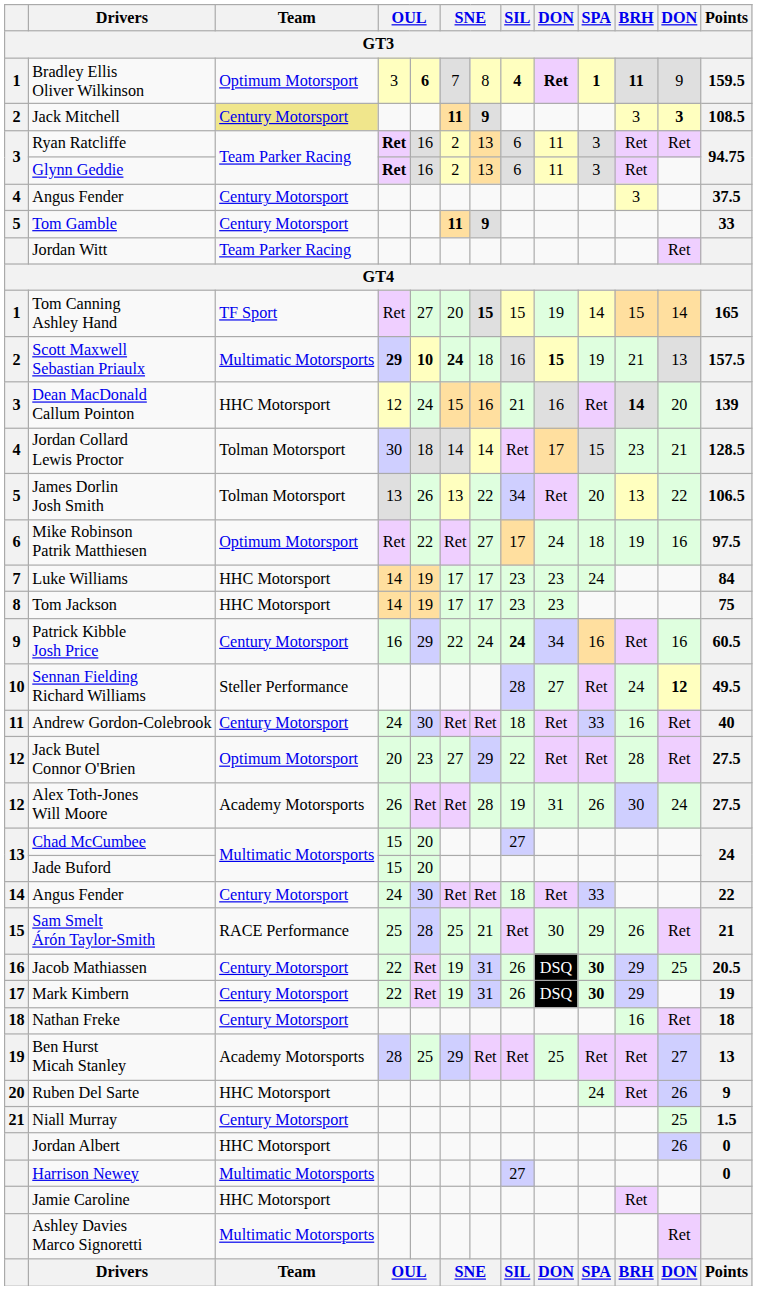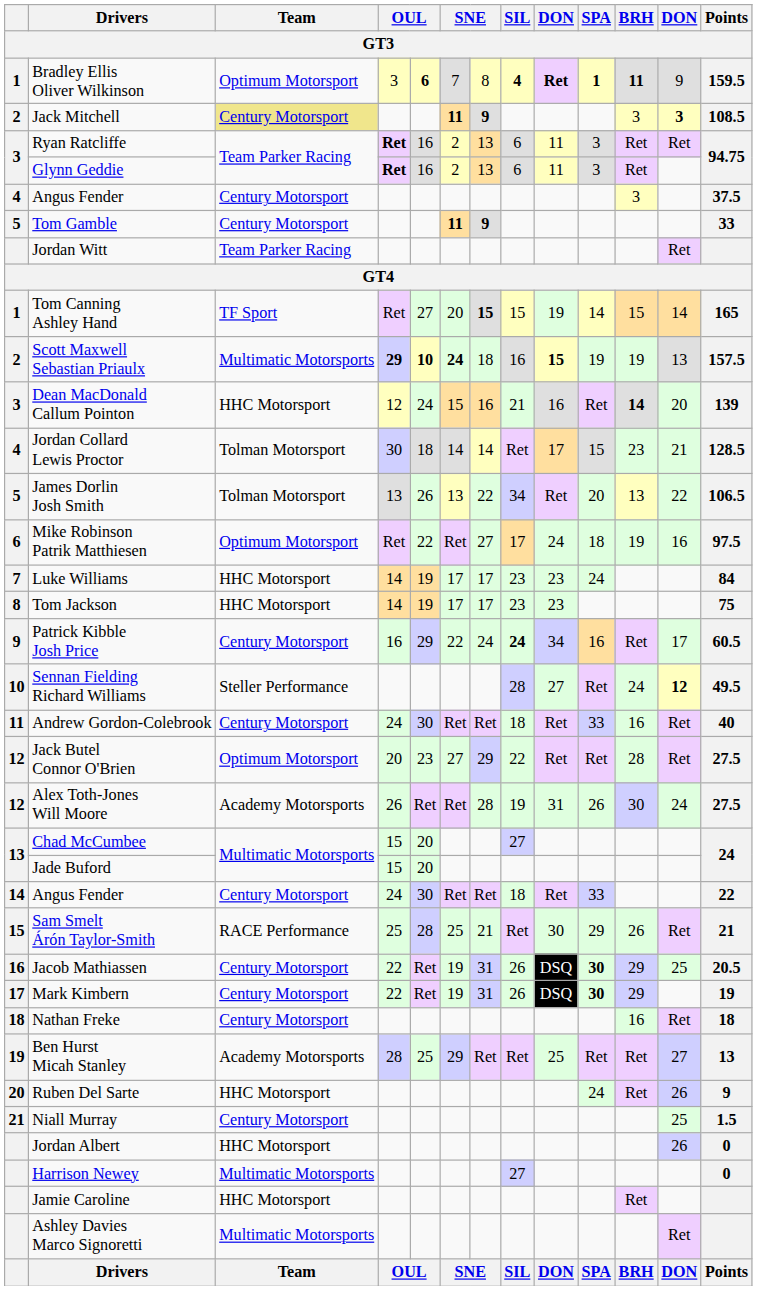 <table class="wikitable" style="font-size:85%; text-align:center;">
 <tr>
 <th></th>
 <th>Drivers</th>
 <th>Team</th>
 <th colspan=2><a href='#'>OUL</a></th>
 <th colspan=2><a href='#'>SNE</a></th>
 <th><a href='#'>SIL</a></th>
 <th><a href='#'>DON</a></th>
 <th><a href='#'>SPA</a></th>
 <th><a href='#'>BRH</a></th>
 <th><a href='#'>DON</a></th>
 <th>Points</th>
 </tr>
 <tr>
 <th colspan=13>GT3</th>
 </tr>
 <tr>
 <th>1</th>
 <td align=left> Bradley Ellis<br> Oliver Wilkinson</td>
 <td align=left> <a href='#'>Optimum Motorsport</a></td>
 <td style="background:#ffffbf;">3</td>
 <td style="background:#ffffbf;"><strong>6</strong></td>
 <td style="background:#dfdfdf;">7</td>
 <td style="background:#ffffbf;">8</td>
 <td style="background:#ffffbf;"><strong>4</strong></td>
 <td style="background:#efcfff;"><strong>Ret</strong></td>
 <td style="background:#ffffbf;"><strong>1</strong></td>
 <td style="background:#dfdfdf;"><strong>11</strong></td>
 <td style="background:#dfdfdf;">9</td>
 <th>159.5</th>
 </tr>
 <tr>
 <th>2</th>
 <td align=left> Jack Mitchell</td>
 <td align=left style="background: khaki;"> <a href='#'>Century Motorsport</a></td>
 <td></td>
 <td></td>
 <td style="background:#ffdf9f;"><strong>11</strong></td>
 <td style="background:#dfdfdf;"><strong>9</strong></td>
 <td></td>
 <td></td>
 <td></td>
 <td style="background:#ffffbf;">3</td>
 <td style="background:#ffffbf;"><strong>3</strong></td>
 <th>108.5</th>
 </tr>
 <tr>
 <th rowspan=2>3</th>
 <td align=left> Ryan Ratcliffe</td>
 <td rowspan=2 align=left> <a href='#'>Team Parker Racing</a></td>
 <td style="background:#efcfff;"><strong>Ret</strong></td>
 <td style="background:#dfdfdf;">16</td>
 <td style="background:#ffffbf;">2</td>
 <td style="background:#ffdf9f;">13</td>
 <td style="background:#dfdfdf;">6</td>
 <td style="background:#ffffbf;">11</td>
 <td style="background:#dfdfdf;">3</td>
 <td style="background:#efcfff;">Ret</td>
 <td style="background:#efcfff;">Ret</td>
 <th rowspan=2>94.75</th>
 </tr>
 <tr>
 <td align=left> <a href='#'>Glynn Geddie</a></td>
 <td style="background:#efcfff;"><strong>Ret</strong></td>
 <td style="background:#dfdfdf;">16</td>
 <td style="background:#ffffbf;">2</td>
 <td style="background:#ffdf9f;">13</td>
 <td style="background:#dfdfdf;">6</td>
 <td style="background:#ffffbf;">11</td>
 <td style="background:#dfdfdf;">3</td>
 <td style="background:#efcfff;">Ret</td>
 <td></td>
 </tr>
 <tr>
 <th>4</th>
 <td align=left> Angus Fender</td>
 <td align=left> <a href='#'>Century Motorsport</a></td>
 <td></td>
 <td></td>
 <td></td>
 <td></td>
 <td></td>
 <td></td>
 <td></td>
 <td style="background:#ffffbf;">3</td>
 <td></td>
 <th>37.5</th>
 </tr>
 <tr>
 <th>5</th>
 <td align=left> <a href='#'>Tom Gamble</a></td>
 <td align=left> <a href='#'>Century Motorsport</a></td>
 <td></td>
 <td></td>
 <td style="background:#ffdf9f;"><strong>11</strong></td>
 <td style="background:#dfdfdf;"><strong>9</strong></td>
 <td></td>
 <td></td>
 <td></td>
 <td></td>
 <td></td>
 <th>33</th>
 </tr>
 <tr>
 <th></th>
 <td align=left> Jordan Witt</td>
 <td align=left> <a href='#'>Team Parker Racing</a></td>
 <td></td>
 <td></td>
 <td></td>
 <td></td>
 <td></td>
 <td></td>
 <td></td>
 <td></td>
 <td style="background:#efcfff;">Ret</td>
 <th></th>
 </tr>
 <tr>
 <th colspan=13>GT4</th>
 </tr>
 <tr>
 <th>1</th>
 <td align=left> Tom Canning<br> Ashley Hand</td>
 <td align=left> <a href='#'>TF Sport</a></td>
 <td style="background:#efcfff;">Ret</td>
 <td style="background:#dfffdf;">27</td>
 <td style="background:#dfffdf;">20</td>
 <td style="background:#dfdfdf;"><strong>15</strong></td>
 <td style="background:#ffffbf;">15</td>
 <td style="background:#dfffdf;">19</td>
 <td style="background:#ffffbf;">14</td>
 <td style="background:#ffdf9f;">15</td>
 <td style="background:#ffdf9f;">14</td>
 <th>165</th>
 </tr>
 <tr>
 <th>2</th>
 <td align=left> <a href='#'>Scott Maxwell</a><br> <a href='#'>Sebastian Priaulx</a></td>
 <td align=left> <a href='#'>Multimatic Motorsports</a></td>
 <td style="background:#cfcfff;"><strong>29</strong></td>
 <td style="background:#ffffbf;"><strong>10</strong></td>
 <td style="background:#dfffdf;"><strong>24</strong></td>
 <td style="background:#dfffdf;">18</td>
 <td style="background:#dfdfdf;">16</td>
 <td style="background:#ffffbf;"><strong>15</strong></td>
 <td style="background:#dfffdf;">19</td>
-<td style="background:#dfffdf;">21</td>
+<td style="background:#dfffdf;">19</td>
 <td style="background:#dfdfdf;">13</td>
 <th>157.5</th>
 </tr>
 <tr>
 <th>3</th>
 <td align=left> <a href='#'>Dean MacDonald</a><br> Callum Pointon</td>
 <td align=left> HHC Motorsport</td>
 <td style="background:#ffffbf;">12</td>
 <td style="background:#dfffdf;">24</td>
 <td style="background:#ffdf9f;">15</td>
 <td style="background:#ffdf9f;">16</td>
 <td style="background:#dfffdf;">21</td>
 <td style="background:#dfdfdf;">16</td>
 <td style="background:#efcfff;">Ret</td>
 <td style="background:#dfdfdf;"><strong>14</strong></td>
 <td style="background:#dfffdf;">20</td>
 <th>139</th>
 </tr>
 <tr>
 <th>4</th>
 <td align=left> Jordan Collard<br> Lewis Proctor</td>
 <td align=left> Tolman Motorsport</td>
 <td style="background:#cfcfff;">30</td>
 <td style="background:#dfdfdf;">18</td>
 <td style="background:#dfdfdf;">14</td>
 <td style="background:#ffffbf;">14</td>
 <td style="background:#efcfff;">Ret</td>
 <td style="background:#ffdf9f;">17</td>
 <td style="background:#dfdfdf;">15</td>
 <td style="background:#dfffdf;">23</td>
 <td style="background:#dfffdf;">21</td>
 <th>128.5</th>
 </tr>
 <tr>
 <th>5</th>
 <td align=left> James Dorlin<br> Josh Smith</td>
 <td align=left> Tolman Motorsport</td>
 <td style="background:#dfdfdf;">13</td>
 <td style="background:#dfffdf;">26</td>
 <td style="background:#ffffbf;">13</td>
 <td style="background:#dfffdf;">22</td>
 <td style="background:#cfcfff;">34</td>
 <td style="background:#efcfff;">Ret</td>
 <td style="background:#dfffdf;">20</td>
 <td style="background:#ffffbf;">13</td>
 <td style="background:#dfffdf;">22</td>
 <th>106.5</th>
 </tr>
 <tr>
 <th>6</th>
 <td align=left> Mike Robinson<br> Patrik Matthiesen</td>
 <td align=left> <a href='#'>Optimum Motorsport</a></td>
 <td style="background:#efcfff;">Ret</td>
 <td style="background:#dfffdf;">22</td>
 <td style="background:#efcfff;">Ret</td>
 <td style="background:#dfffdf;">27</td>
 <td style="background:#ffdf9f;">17</td>
 <td style="background:#dfffdf;">24</td>
 <td style="background:#dfffdf;">18</td>
 <td style="background:#dfffdf;">19</td>
 <td style="background:#dfffdf;">16</td>
 <th>97.5</th>
 </tr>
 <tr>
 <th>7</th>
 <td align=left> Luke Williams</td>
 <td align=left> HHC Motorsport</td>
 <td style="background:#ffdf9f;">14</td>
 <td style="background:#ffdf9f;">19</td>
 <td style="background:#dfffdf;">17</td>
 <td style="background:#dfffdf;">17</td>
 <td style="background:#dfffdf;">23</td>
 <td style="background:#dfffdf;">23</td>
 <td style="background:#dfffdf;">24</td>
 <td></td>
 <td></td>
 <th>84</th>
 </tr>
 <tr>
 <th>8</th>
 <td align=left> Tom Jackson</td>
 <td align=left> HHC Motorsport</td>
 <td style="background:#ffdf9f;">14</td>
 <td style="background:#ffdf9f;">19</td>
 <td style="background:#dfffdf;">17</td>
 <td style="background:#dfffdf;">17</td>
 <td style="background:#dfffdf;">23</td>
 <td style="background:#dfffdf;">23</td>
 <td></td>
 <td></td>
 <td></td>
 <th>75</th>
 </tr>
 <tr>
 <th>9</th>
 <td align=left> Patrick Kibble<br> <a href='#'>Josh Price</a></td>
 <td align=left> <a href='#'>Century Motorsport</a></td>
 <td style="background:#dfffdf;">16</td>
 <td style="background:#cfcfff;">29</td>
 <td style="background:#dfffdf;">22</td>
 <td style="background:#dfffdf;">24</td>
 <td style="background:#dfffdf;"><strong>24</strong></td>
 <td style="background:#cfcfff;">34</td>
 <td style="background:#ffdf9f;">16</td>
 <td style="background:#efcfff;">Ret</td>
-<td style="background:#dfffdf;">16</td>
+<td style="background:#dfffdf;">17</td>
 <th>60.5</th>
 </tr>
 <tr>
 <th>10</th>
 <td align=left> <a href='#'>Sennan Fielding</a><br> Richard Williams</td>
 <td align=left> Steller Performance</td>
 <td></td>
 <td></td>
 <td></td>
 <td></td>
 <td style="background:#cfcfff;">28</td>
 <td style="background:#dfffdf;">27</td>
 <td style="background:#efcfff;">Ret</td>
 <td style="background:#dfffdf;">24</td>
 <td style="background:#ffffbf;"><strong>12</strong></td>
 <th>49.5</th>
 </tr>
 <tr>
 <th>11</th>
 <td align=left> Andrew Gordon-Colebrook</td>
 <td align=left> <a href='#'>Century Motorsport</a></td>
 <td style="background:#dfffdf;">24</td>
 <td style="background:#cfcfff;">30</td>
 <td style="background:#efcfff;">Ret</td>
 <td style="background:#efcfff;">Ret</td>
 <td style="background:#dfffdf;">18</td>
 <td style="background:#efcfff;">Ret</td>
 <td style="background:#cfcfff;">33</td>
 <td style="background:#dfffdf;">16</td>
 <td style="background:#efcfff;">Ret</td>
 <th>40</th>
 </tr>
 <tr>
 <th>12</th>
 <td align=left> Jack Butel<br> Connor O'Brien</td>
 <td align=left> <a href='#'>Optimum Motorsport</a></td>
 <td style="background:#dfffdf;">20</td>
 <td style="background:#dfffdf;">23</td>
 <td style="background:#dfffdf;">27</td>
 <td style="background:#cfcfff;">29</td>
 <td style="background:#dfffdf;">22</td>
 <td style="background:#efcfff;">Ret</td>
 <td style="background:#efcfff;">Ret</td>
 <td style="background:#dfffdf;">28</td>
 <td style="background:#efcfff;">Ret</td>
 <th>27.5</th>
 </tr>
 <tr>
 <th>12</th>
 <td align=left> Alex Toth-Jones<br> Will Moore</td>
 <td align=left> Academy Motorsports</td>
 <td style="background:#dfffdf;">26</td>
 <td style="background:#efcfff;">Ret</td>
 <td style="background:#efcfff;">Ret</td>
 <td style="background:#dfffdf;">28</td>
 <td style="background:#dfffdf;">19</td>
 <td style="background:#dfffdf;">31</td>
 <td style="background:#dfffdf;">26</td>
 <td style="background:#cfcfff;">30</td>
 <td style="background:#dfffdf;">24</td>
 <th>27.5</th>
 </tr>
 <tr>
 <th rowspan=2>13</th>
 <td align=left> <a href='#'>Chad McCumbee</a></td>
 <td rowspan=2 align=left> <a href='#'>Multimatic Motorsports</a></td>
 <td style="background:#dfffdf;">15</td>
 <td style="background:#dfffdf;">20</td>
 <td></td>
 <td></td>
 <td style="background:#cfcfff;">27</td>
 <td></td>
 <td></td>
 <td></td>
 <td></td>
 <th rowspan=2>24</th>
 </tr>
 <tr>
 <td align=left> Jade Buford</td>
 <td style="background:#dfffdf;">15</td>
 <td style="background:#dfffdf;">20</td>
 <td></td>
 <td></td>
 <td></td>
 <td></td>
 <td></td>
 <td></td>
 <td></td>
 </tr>
 <tr>
 <th>14</th>
 <td align=left> Angus Fender</td>
 <td align=left> <a href='#'>Century Motorsport</a></td>
 <td style="background:#dfffdf;">24</td>
 <td style="background:#cfcfff;">30</td>
 <td style="background:#efcfff;">Ret</td>
 <td style="background:#efcfff;">Ret</td>
 <td style="background:#dfffdf;">18</td>
 <td style="background:#efcfff;">Ret</td>
 <td style="background:#cfcfff;">33</td>
 <td></td>
 <td></td>
 <th>22</th>
 </tr>
 <tr>
 <th>15</th>
 <td align=left> <a href='#'>Sam Smelt</a><br> <a href='#'>Árón Taylor-Smith</a></td>
 <td align=left> RACE Performance</td>
 <td style="background:#dfffdf;">25</td>
 <td style="background:#cfcfff;">28</td>
 <td style="background:#dfffdf;">25</td>
 <td style="background:#dfffdf;">21</td>
 <td style="background:#efcfff;">Ret</td>
 <td style="background:#dfffdf;">30</td>
 <td style="background:#dfffdf;">29</td>
 <td style="background:#dfffdf;">26</td>
 <td style="background:#efcfff;">Ret</td>
 <th>21</th>
 </tr>
 <tr>
 <th>16</th>
 <td align=left> Jacob Mathiassen</td>
 <td align=left> <a href='#'>Century Motorsport</a></td>
 <td style="background:#dfffdf;">22</td>
 <td style="background:#efcfff;">Ret</td>
 <td style="background:#dfffdf;">19</td>
 <td style="background:#cfcfff;">31</td>
 <td style="background:#dfffdf;">26</td>
 <td style="background:#000000; color:#ffffff;">DSQ</td>
 <td style="background:#dfffdf;"><strong>30</strong></td>
 <td style="background:#cfcfff;">29</td>
 <td style="background:#dfffdf;">25</td>
 <th>20.5</th>
 </tr>
 <tr>
 <th>17</th>
 <td align=left> Mark Kimbern</td>
 <td align=left> <a href='#'>Century Motorsport</a></td>
 <td style="background:#dfffdf;">22</td>
 <td style="background:#efcfff;">Ret</td>
 <td style="background:#dfffdf;">19</td>
 <td style="background:#cfcfff;">31</td>
 <td style="background:#dfffdf;">26</td>
 <td style="background:#000000; color:#ffffff;">DSQ</td>
 <td style="background:#dfffdf;"><strong>30</strong></td>
 <td style="background:#cfcfff;">29</td>
 <td></td>
 <th>19</th>
 </tr>
 <tr>
 <th>18</th>
 <td align=left> Nathan Freke</td>
 <td align=left> <a href='#'>Century Motorsport</a></td>
 <td></td>
 <td></td>
 <td></td>
 <td></td>
 <td></td>
 <td></td>
 <td></td>
 <td style="background:#dfffdf;">16</td>
 <td style="background:#efcfff;">Ret</td>
 <th>18</th>
 </tr>
 <tr>
 <th>19</th>
 <td align=left> Ben Hurst<br> Micah Stanley</td>
 <td align=left> Academy Motorsports</td>
 <td style="background:#cfcfff;">28</td>
 <td style="background:#dfffdf;">25</td>
 <td style="background:#cfcfff;">29</td>
 <td style="background:#efcfff;">Ret</td>
 <td style="background:#efcfff;">Ret</td>
 <td style="background:#dfffdf;">25</td>
 <td style="background:#efcfff;">Ret</td>
 <td style="background:#efcfff;">Ret</td>
 <td style="background:#cfcfff;">27</td>
 <th>13</th>
 </tr>
 <tr>
 <th>20</th>
 <td align=left> Ruben Del Sarte</td>
 <td align=left> HHC Motorsport</td>
 <td></td>
 <td></td>
 <td></td>
 <td></td>
 <td></td>
 <td></td>
 <td style="background:#dfffdf;">24</td>
 <td style="background:#efcfff;">Ret</td>
 <td style="background:#cfcfff;">26</td>
 <th>9</th>
 </tr>
 <tr>
 <th>21</th>
 <td align=left> Niall Murray</td>
 <td align=left> <a href='#'>Century Motorsport</a></td>
 <td></td>
 <td></td>
 <td></td>
 <td></td>
 <td></td>
 <td></td>
 <td></td>
 <td></td>
 <td style="background:#dfffdf;">25</td>
 <th>1.5</th>
 </tr>
 <tr>
 <th></th>
 <td align=left> Jordan Albert</td>
 <td align=left> HHC Motorsport</td>
 <td></td>
 <td></td>
 <td></td>
 <td></td>
 <td></td>
 <td></td>
 <td></td>
 <td></td>
 <td style="background:#cfcfff;">26</td>
 <th>0</th>
 </tr>
 <tr>
 <th></th>
 <td align=left> <a href='#'>Harrison Newey</a></td>
 <td align=left> <a href='#'>Multimatic Motorsports</a></td>
 <td></td>
 <td></td>
 <td></td>
 <td></td>
 <td style="background:#cfcfff;">27</td>
 <td></td>
 <td></td>
 <td></td>
 <td></td>
 <th>0</th>
 </tr>
 <tr>
 <th></th>
 <td align=left> Jamie Caroline</td>
 <td align=left> HHC Motorsport</td>
 <td></td>
 <td></td>
 <td></td>
 <td></td>
 <td></td>
 <td></td>
 <td></td>
 <td style="background:#efcfff;">Ret</td>
 <td></td>
 <th></th>
 </tr>
 <tr>
 <th></th>
 <td align=left> Ashley Davies<br> Marco Signoretti</td>
 <td align=left> <a href='#'>Multimatic Motorsports</a></td>
 <td></td>
 <td></td>
 <td></td>
 <td></td>
 <td></td>
 <td></td>
 <td></td>
 <td></td>
 <td style="background:#efcfff;">Ret</td>
 <th></th>
 </tr>
 <tr>
 <th></th>
 <th>Drivers</th>
 <th>Team</th>
 <th colspan=2><a href='#'>OUL</a></th>
 <th colspan=2><a href='#'>SNE</a></th>
 <th><a href='#'>SIL</a></th>
 <th><a href='#'>DON</a></th>
 <th><a href='#'>SPA</a></th>
 <th><a href='#'>BRH</a></th>
 <th><a href='#'>DON</a></th>
 <th>Points</th>
 </tr>
 </table>
